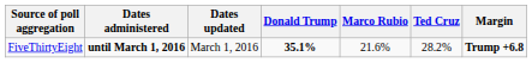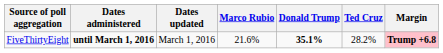 <table class="wikitable sortable" style="text-align:center;font-size:90%;line-height:17px">
 <tr>
 <th>Source of poll<br>aggregation</th>
 <th>Dates<br>administered</th>
 <th>Dates<br>updated</th>
+<th class="unsortable"><a href='#'>Marco Rubio</a><br><small></small></th>
 <th class="unsortable"><a href='#'>Donald Trump</a><br><small></small></th>
-<th class="unsortable"><a href='#'>Marco Rubio</a><br><small></small></th>
 <th class="unsortable"><a href='#'>Ted Cruz</a><br><small></small></th>
 <th>Margin</th>
 </tr>
 <tr>
 <td><a href='#'>FiveThirtyEight</a></td>
 <td><strong>until March 1, 2016</strong></td>
 <td>March 1, 2016</td>
+<td>21.6%</td>
 <td><strong>35.1%</strong></td>
-<td>21.6%</td>
 <td>28.2%</td>
-<td><strong>Trump +6.8</strong></td>
+<td style="background: pink;"><strong>Trump +6.8</strong></td>
 </tr>
 </table>
